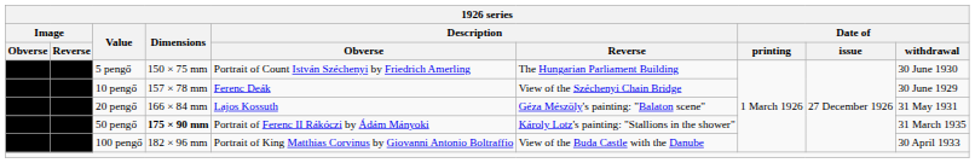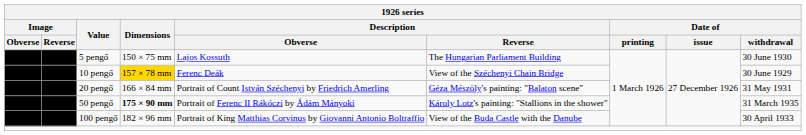 <table class="wikitable" style="font-size: 90%">
 <tr>
 <th colspan="9">1926 series</th>
 </tr>
 <tr>
 <th colspan="2">Image</th>
 <th rowspan="2">Value</th>
 <th rowspan="2">Dimensions</th>
 <th colspan="2">Description</th>
 <th colspan="3">Date of</th>
 </tr>
 <tr>
 <th>Obverse</th>
 <th>Reverse</th>
 <th>Obverse</th>
 <th>Reverse</th>
 <th>printing</th>
 <th>issue</th>
 <th>withdrawal</th>
 </tr>
 <tr>
 <td align="center" bgcolor="#000000"></td>
 <td align="center" bgcolor="#000000"></td>
 <td>5 pengő</td>
 <td>150 × 75 mm</td>
-<td>Portrait of Count <a href='#'>István Széchenyi</a> by <a href='#'>Friedrich Amerling</a></td>
+<td><a href='#'>Lajos Kossuth</a></td>
 <td>The <a href='#'>Hungarian Parliament Building</a></td>
 <td rowspan="5">1 March 1926</td>
 <td rowspan="5">27 December 1926</td>
 <td>30 June 1930</td>
 </tr>
 <tr>
 <td align="center" bgcolor="#000000"></td>
 <td align="center" bgcolor="#000000"></td>
 <td>10 pengő</td>
-<td>157 × 78 mm</td>
+<td style="background: gold;">157 × 78 mm</td>
 <td><a href='#'>Ferenc Deák</a></td>
 <td>View of the <a href='#'>Széchenyi Chain Bridge</a></td>
 <td>30 June 1929</td>
 </tr>
 <tr>
 <td align="center" bgcolor="#000000"></td>
 <td align="center" bgcolor="#000000"></td>
 <td>20 pengő</td>
 <td>166 × 84 mm</td>
-<td><a href='#'>Lajos Kossuth</a></td>
+<td>Portrait of Count <a href='#'>István Széchenyi</a> by <a href='#'>Friedrich Amerling</a></td>
 <td><a href='#'>Géza Mészöly</a>'s painting: "<a href='#'>Balaton</a> scene"</td>
 <td>31 May 1931</td>
 </tr>
 <tr>
 <td align="center" bgcolor="#000000"></td>
 <td align="center" bgcolor="#000000"></td>
 <td>50 pengő</td>
 <td><strong>175 × 90 mm</strong></td>
 <td>Portrait of <a href='#'>Ferenc II Rákóczi</a> by <a href='#'>Ádám Mányoki</a></td>
 <td><a href='#'>Károly Lotz</a>'s painting: "Stallions in the shower"</td>
 <td>31 March 1935</td>
 </tr>
 <tr>
 <td align="center" bgcolor="#000000"></td>
 <td align="center" bgcolor="#000000"></td>
 <td>100 pengő</td>
 <td>182 × 96 mm</td>
 <td>Portrait of King <a href='#'>Matthias Corvinus</a> by <a href='#'>Giovanni Antonio Boltraffio</a></td>
 <td>View of the <a href='#'>Buda Castle</a> with the <a href='#'>Danube</a></td>
 <td>30 April 1933</td>
 </tr>
 <tr>
 <td colspan="9"></td>
 </tr>
 </table>
